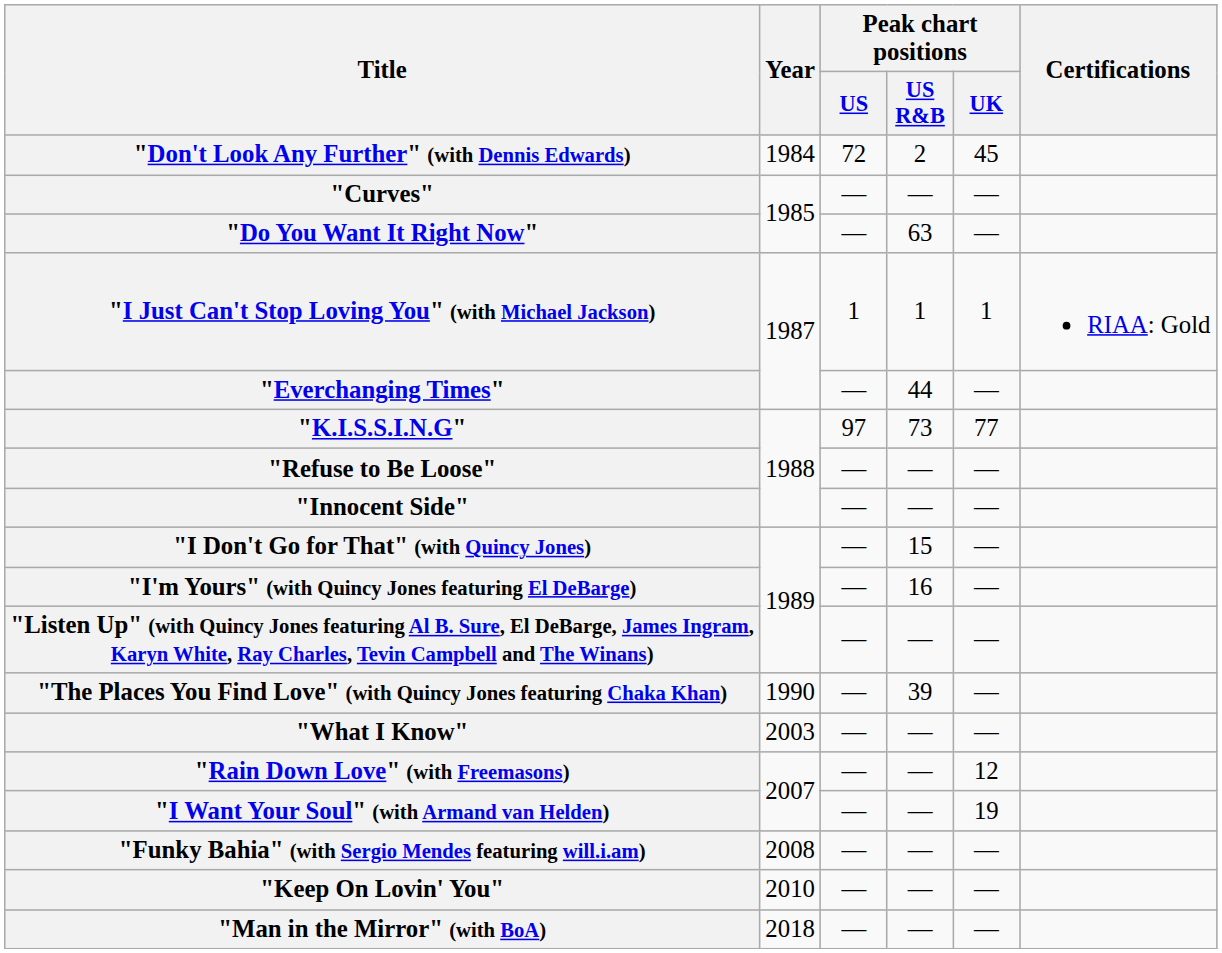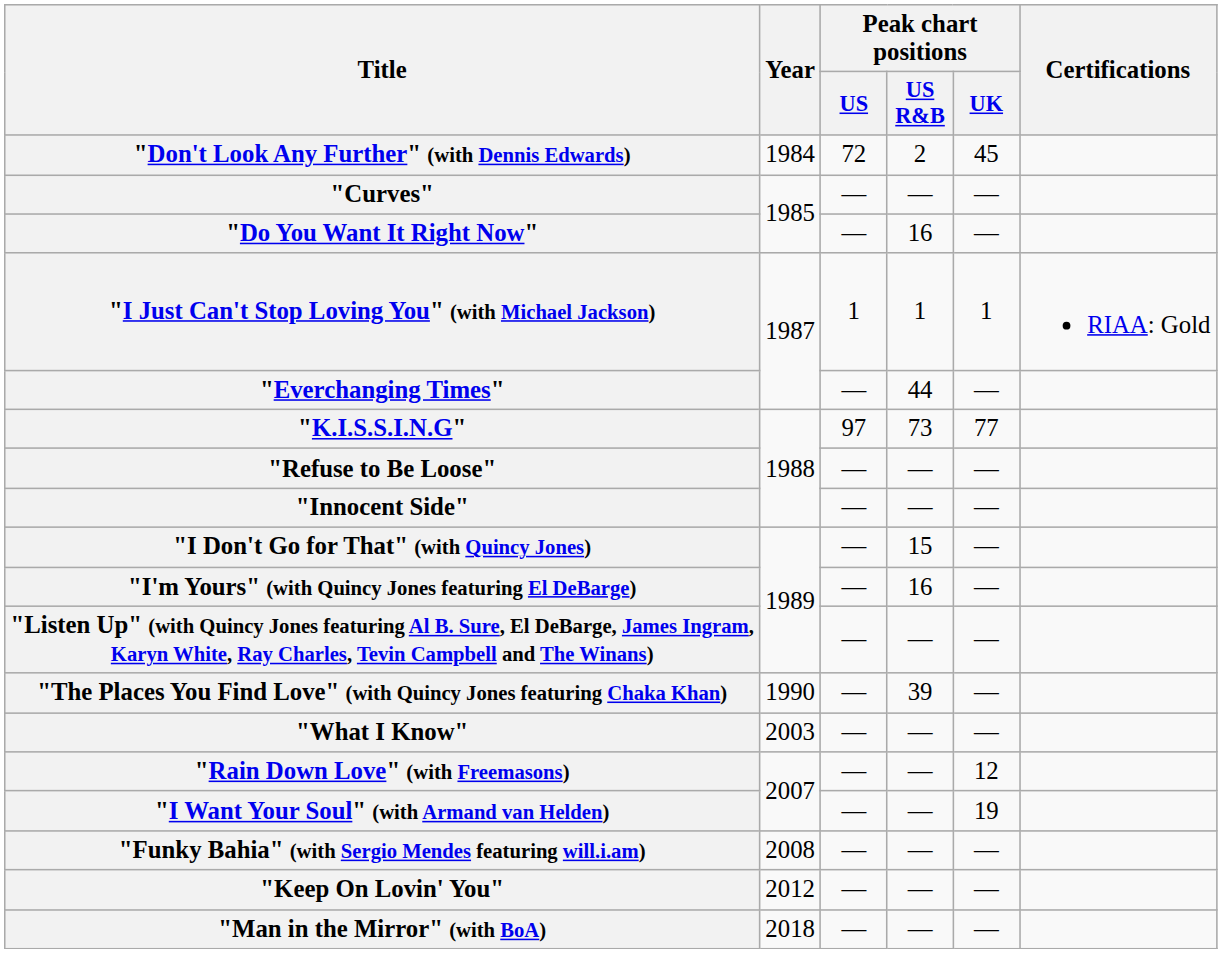 <table class="wikitable plainrowheaders" style="text-align:center">
 <tr>
 <th scope="col" rowspan="2">Title</th>
 <th scope="col" rowspan="2">Year</th>
 <th scope="col" colspan="3">Peak chart positions</th>
 <th scope="col" rowspan="2">Certifications</th>
 </tr>
 <tr>
 <th scope="col" style="width:2.5em;font-size:90%;"><a href='#'>US</a><br></th>
 <th scope="col" style="width:2.5em;font-size:90%;"><a href='#'>US<br>R&B</a><br></th>
 <th scope="col" style="width:2.5em;font-size:90%;"><a href='#'>UK</a><br></th>
 </tr>
 <tr>
 <th scope="row">"<a href='#'>Don't Look Any Further</a>" <small>(with <a href='#'>Dennis Edwards</a>)</small></th>
 <td>1984</td>
 <td>72</td>
 <td>2</td>
 <td>45</td>
 <td></td>
 </tr>
 <tr>
 <th scope="row">"Curves"</th>
 <td rowspan="2">1985</td>
 <td>—</td>
 <td>—</td>
 <td>—</td>
 <td></td>
 </tr>
 <tr>
 <th scope="row">"<a href='#'>Do You Want It Right Now</a>"</th>
 <td>—</td>
-<td>63</td>
+<td>16</td>
 <td>—</td>
 <td></td>
 </tr>
 <tr>
 <th scope="row">"<a href='#'>I Just Can't Stop Loving You</a>" <small>(with <a href='#'>Michael Jackson</a>)</small></th>
 <td rowspan="2">1987</td>
 <td>1</td>
 <td>1</td>
 <td>1</td>
 <td><br><ul><li><a href='#'>RIAA</a>: Gold</li></ul></td>
 </tr>
 <tr>
 <th scope="row">"<a href='#'>Everchanging Times</a>"</th>
 <td>—</td>
 <td>44</td>
 <td>—</td>
 <td></td>
 </tr>
 <tr>
 <th scope="row">"<a href='#'>K.I.S.S.I.N.G</a>"</th>
 <td rowspan="3">1988</td>
 <td>97</td>
 <td>73</td>
 <td>77</td>
 <td></td>
 </tr>
 <tr>
 <th scope="row">"Refuse to Be Loose"</th>
 <td>—</td>
 <td>—</td>
 <td>—</td>
 <td></td>
 </tr>
 <tr>
 <th scope="row">"Innocent Side"</th>
 <td>—</td>
 <td>—</td>
 <td>—</td>
 <td></td>
 </tr>
 <tr>
 <th scope="row">"I Don't Go for That" <small>(with <a href='#'>Quincy Jones</a>)</small></th>
 <td rowspan="3">1989</td>
 <td>—</td>
 <td>15</td>
 <td>—</td>
 <td></td>
 </tr>
 <tr>
 <th scope="row">"I'm Yours" <small>(with Quincy Jones featuring <a href='#'>El DeBarge</a>)</small></th>
 <td>—</td>
 <td>16</td>
 <td>—</td>
 <td></td>
 </tr>
 <tr>
 <th scope="row">"Listen Up" <small>(with Quincy Jones featuring <a href='#'>Al B. Sure</a>, El DeBarge, <a href='#'>James Ingram</a>,<br><a href='#'>Karyn White</a>, <a href='#'>Ray Charles</a>, <a href='#'>Tevin Campbell</a> and <a href='#'>The Winans</a>)</small></th>
 <td>—</td>
 <td>—</td>
 <td>—</td>
 <td></td>
 </tr>
 <tr>
 <th scope="row">"The Places You Find Love" <small>(with Quincy Jones featuring <a href='#'>Chaka Khan</a>)</small></th>
 <td>1990</td>
 <td>—</td>
 <td>39</td>
 <td>—</td>
 <td></td>
 </tr>
 <tr>
 <th scope="row">"What I Know"</th>
 <td>2003</td>
 <td>—</td>
 <td>—</td>
 <td>—</td>
 <td></td>
 </tr>
 <tr>
 <th scope="row">"<a href='#'>Rain Down Love</a>" <small>(with <a href='#'>Freemasons</a>)</small></th>
 <td rowspan="2">2007</td>
 <td>—</td>
 <td>—</td>
 <td>12</td>
 <td></td>
 </tr>
 <tr>
 <th scope="row">"<a href='#'>I Want Your Soul</a>" <small>(with <a href='#'>Armand van Helden</a>)</small></th>
 <td>—</td>
 <td>—</td>
 <td>19</td>
 <td></td>
 </tr>
 <tr>
 <th scope="row">"Funky Bahia" <small>(with <a href='#'>Sergio Mendes</a> featuring <a href='#'>will.i.am</a>)</small></th>
 <td>2008</td>
 <td>—</td>
 <td>—</td>
 <td>—</td>
 <td></td>
 </tr>
 <tr>
 <th scope="row">"Keep On Lovin' You"</th>
-<td>2010</td>
+<td>2012</td>
 <td>—</td>
 <td>—</td>
 <td>—</td>
 <td></td>
 </tr>
 <tr>
 <th scope="row">"Man in the Mirror" <small>(with <a href='#'>BoA</a>)</small></th>
 <td>2018</td>
 <td>—</td>
 <td>—</td>
 <td>—</td>
 <td></td>
 </tr>
 </table>
